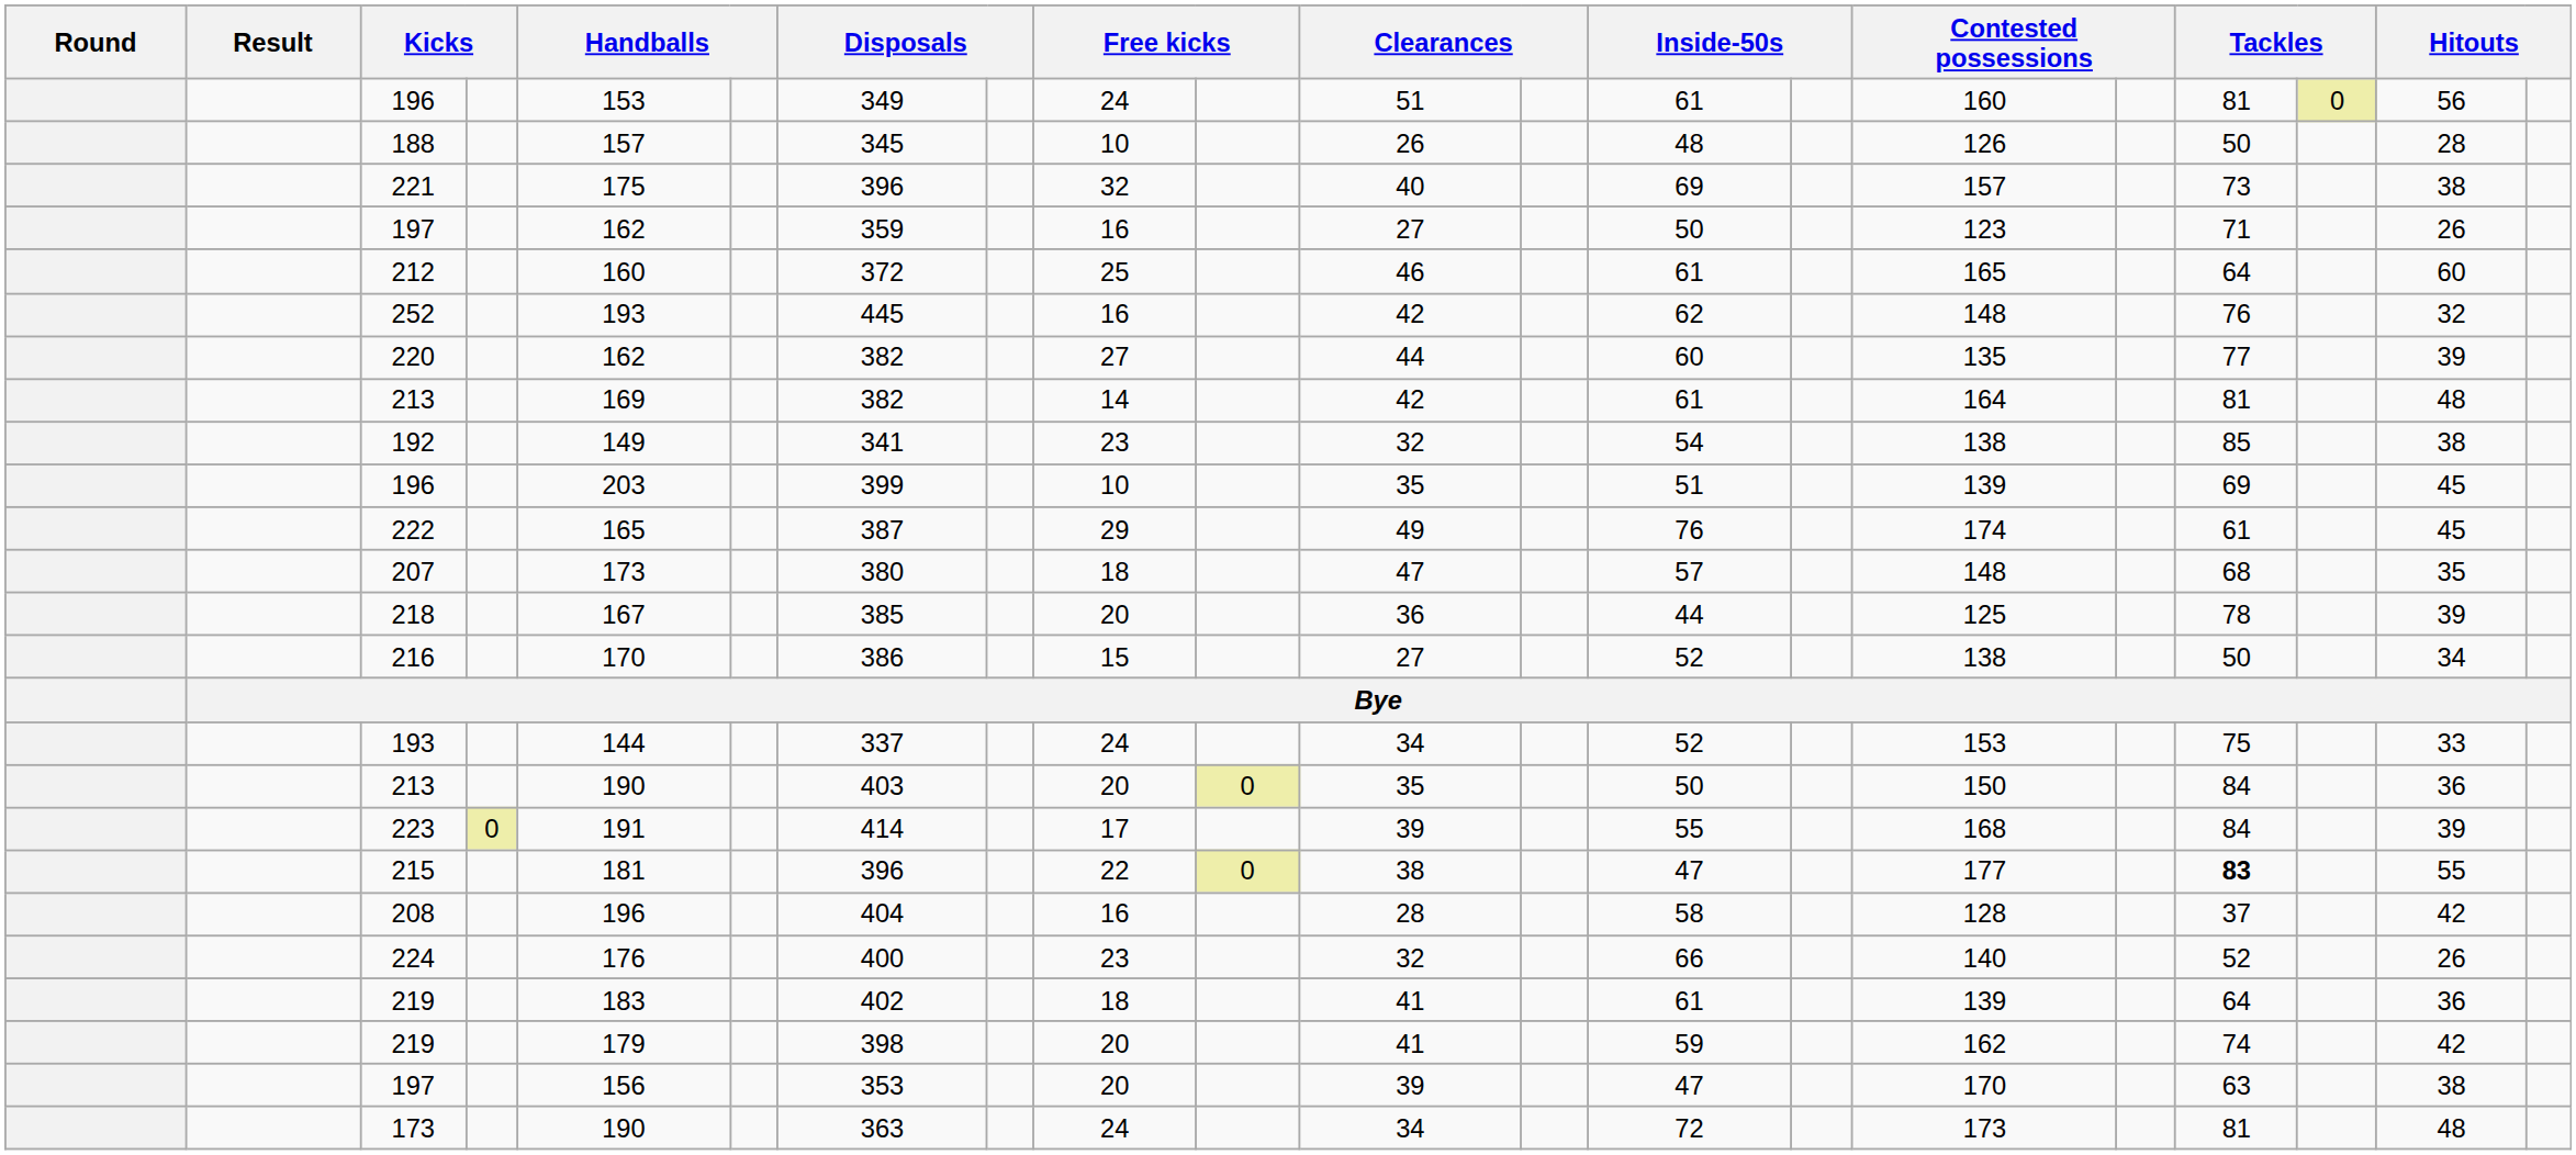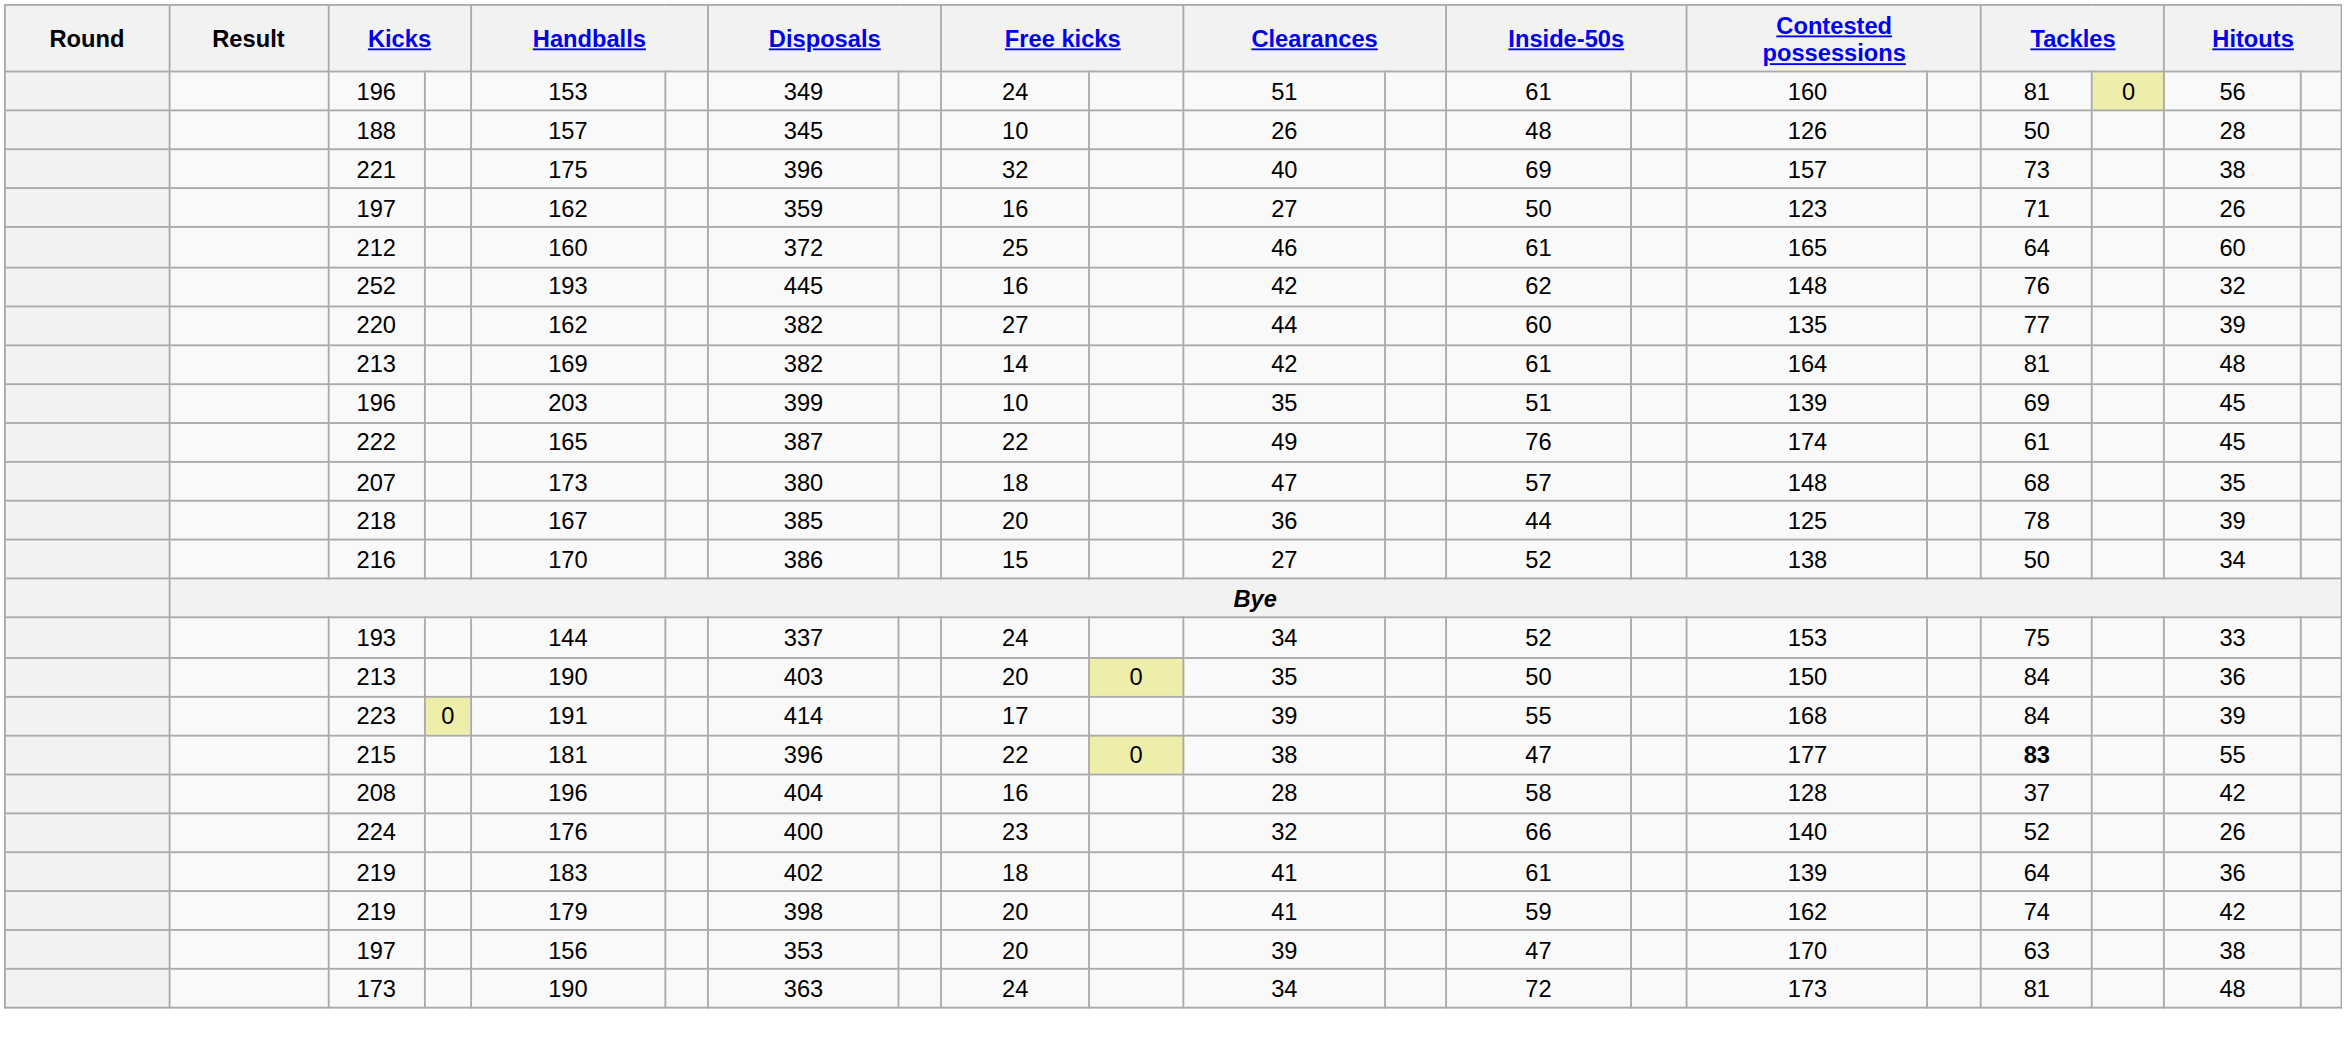 <table class="wikitable plainrowheaders" style="font-size:80%; width:100%; text-align:center;">
 <tr>
 <th scope="col" width:1em>Round</th>
 <th scope="col" width:1em>Result</th>
 <th scope="col" colspan="2" width:3em><a href='#'>Kicks</a></th>
 <th scope="col" colspan="2" width:3em><a href='#'>Handballs</a></th>
 <th scope="col" colspan="2" width:3em><a href='#'>Disposals</a></th>
 <th scope="col" colspan="2" width:3em><a href='#'>Free kicks</a></th>
 <th scope="col" colspan="2" width:3em><a href='#'>Clearances</a></th>
 <th scope="col" colspan="2" width:3em><a href='#'>Inside-50s</a></th>
 <th scope="col" colspan="2" width:3em><a href='#'>Contested<br>possessions</a></th>
 <th scope="col" colspan="2" width:3em><a href='#'>Tackles</a></th>
 <th scope="col" colspan="2" width:3em><a href='#'>Hitouts</a></th>
 </tr>
 <tr>
 <th scope="row"></th>
 <td></td>
 <td>196</td>
 <td></td>
 <td>153</td>
 <td></td>
 <td>349</td>
 <td></td>
 <td>24</td>
 <td></td>
 <td>51</td>
 <td></td>
 <td>61</td>
 <td></td>
 <td>160</td>
 <td></td>
 <td>81</td>
 <td style="background:#eea;">0</td>
 <td>56</td>
 <td></td>
 </tr>
 <tr>
 <th scope="row"></th>
 <td></td>
 <td>188</td>
 <td></td>
 <td>157</td>
 <td></td>
 <td>345</td>
 <td></td>
 <td>10</td>
 <td></td>
 <td>26</td>
 <td></td>
 <td>48</td>
 <td></td>
 <td>126</td>
 <td></td>
 <td>50</td>
 <td></td>
 <td>28</td>
 <td></td>
 </tr>
 <tr>
 <th scope="row"></th>
 <td></td>
 <td>221</td>
 <td></td>
 <td>175</td>
 <td></td>
 <td>396</td>
 <td></td>
 <td>32</td>
 <td></td>
 <td>40</td>
 <td></td>
 <td>69</td>
 <td></td>
 <td>157</td>
 <td></td>
 <td>73</td>
 <td></td>
 <td>38</td>
 <td></td>
 </tr>
 <tr>
 <th scope="row"></th>
 <td></td>
 <td>197</td>
 <td></td>
 <td>162</td>
 <td></td>
 <td>359</td>
 <td></td>
 <td>16</td>
 <td></td>
 <td>27</td>
 <td></td>
 <td>50</td>
 <td></td>
 <td>123</td>
 <td></td>
 <td>71</td>
 <td></td>
 <td>26</td>
 <td></td>
 </tr>
 <tr>
 <th scope="row"></th>
 <td></td>
 <td>212</td>
 <td></td>
 <td>160</td>
 <td></td>
 <td>372</td>
 <td></td>
 <td>25</td>
 <td></td>
 <td>46</td>
 <td></td>
 <td>61</td>
 <td></td>
 <td>165</td>
 <td></td>
 <td>64</td>
 <td></td>
 <td>60</td>
 <td></td>
 </tr>
 <tr>
 <th scope="row"></th>
 <td></td>
 <td>252</td>
 <td></td>
 <td>193</td>
 <td></td>
 <td>445</td>
 <td></td>
 <td>16</td>
 <td></td>
 <td>42</td>
 <td></td>
 <td>62</td>
 <td></td>
 <td>148</td>
 <td></td>
 <td>76</td>
 <td></td>
 <td>32</td>
 <td></td>
 </tr>
 <tr>
 <th scope="row"></th>
 <td></td>
 <td>220</td>
 <td></td>
 <td>162</td>
 <td></td>
 <td>382</td>
 <td></td>
 <td>27</td>
 <td></td>
 <td>44</td>
 <td></td>
 <td>60</td>
 <td></td>
 <td>135</td>
 <td></td>
 <td>77</td>
 <td></td>
 <td>39</td>
 <td></td>
 </tr>
 <tr>
 <th scope="row"></th>
 <td></td>
 <td>213</td>
 <td></td>
 <td>169</td>
 <td></td>
 <td>382</td>
 <td></td>
 <td>14</td>
 <td></td>
 <td>42</td>
 <td></td>
 <td>61</td>
 <td></td>
 <td>164</td>
 <td></td>
 <td>81</td>
 <td></td>
 <td>48</td>
 <td></td>
 </tr>
 <tr>
 <th scope="row"></th>
 <td></td>
-<td>192</td>
-<td></td>
-<td>149</td>
-<td></td>
-<td>341</td>
-<td></td>
-<td>23</td>
-<td></td>
-<td>32</td>
-<td></td>
-<td>54</td>
-<td></td>
-<td>138</td>
-<td></td>
-<td>85</td>
-<td></td>
-<td>38</td>
-<td></td>
-</tr>
-<tr>
-<th scope="row"></th>
-<td></td>
 <td>196</td>
 <td></td>
 <td>203</td>
 <td></td>
 <td>399</td>
 <td></td>
 <td>10</td>
 <td></td>
 <td>35</td>
 <td></td>
 <td>51</td>
 <td></td>
 <td>139</td>
 <td></td>
 <td>69</td>
 <td></td>
 <td>45</td>
 <td></td>
 </tr>
 <tr>
 <th scope="row"></th>
 <td></td>
 <td>222</td>
 <td></td>
 <td>165</td>
 <td></td>
 <td>387</td>
 <td></td>
-<td>29</td>
+<td>22</td>
 <td></td>
 <td>49</td>
 <td></td>
 <td>76</td>
 <td></td>
 <td>174</td>
 <td></td>
 <td>61</td>
 <td></td>
 <td>45</td>
 <td></td>
 </tr>
 <tr>
 <th scope="row"></th>
 <td></td>
 <td>207</td>
 <td></td>
 <td>173</td>
 <td></td>
 <td>380</td>
 <td></td>
 <td>18</td>
 <td></td>
 <td>47</td>
 <td></td>
 <td>57</td>
 <td></td>
 <td>148</td>
 <td></td>
 <td>68</td>
 <td></td>
 <td>35</td>
 <td></td>
 </tr>
 <tr>
 <th scope="row"></th>
 <td></td>
 <td>218</td>
 <td></td>
 <td>167</td>
 <td></td>
 <td>385</td>
 <td></td>
 <td>20</td>
 <td></td>
 <td>36</td>
 <td></td>
 <td>44</td>
 <td></td>
 <td>125</td>
 <td></td>
 <td>78</td>
 <td></td>
 <td>39</td>
 <td></td>
 </tr>
 <tr>
 <th scope="row"></th>
 <td></td>
 <td>216</td>
 <td></td>
 <td>170</td>
 <td></td>
 <td>386</td>
 <td></td>
 <td>15</td>
 <td></td>
 <td>27</td>
 <td></td>
 <td>52</td>
 <td></td>
 <td>138</td>
 <td></td>
 <td>50</td>
 <td></td>
 <td>34</td>
 <td></td>
 </tr>
 <tr>
 <th scope="row"></th>
 <th colspan=19><span><em>Bye</em></span></th>
 </tr>
 <tr>
 <th scope="row"></th>
 <td></td>
 <td>193</td>
 <td></td>
 <td>144</td>
 <td></td>
 <td>337</td>
 <td></td>
 <td>24</td>
 <td></td>
 <td>34</td>
 <td></td>
 <td>52</td>
 <td></td>
 <td>153</td>
 <td></td>
 <td>75</td>
 <td></td>
 <td>33</td>
 <td></td>
 </tr>
 <tr>
 <th scope="row"></th>
 <td></td>
 <td>213</td>
 <td></td>
 <td>190</td>
 <td></td>
 <td>403</td>
 <td></td>
 <td>20</td>
 <td style="background:#eea;">0</td>
 <td>35</td>
 <td></td>
 <td>50</td>
 <td></td>
 <td>150</td>
 <td></td>
 <td>84</td>
 <td></td>
 <td>36</td>
 <td></td>
 </tr>
 <tr>
 <th scope="row"></th>
 <td></td>
 <td>223</td>
 <td style="background:#eea;">0</td>
 <td>191</td>
 <td></td>
 <td>414</td>
 <td></td>
 <td>17</td>
 <td></td>
 <td>39</td>
 <td></td>
 <td>55</td>
 <td></td>
 <td>168</td>
 <td></td>
 <td>84</td>
 <td></td>
 <td>39</td>
 <td></td>
 </tr>
 <tr>
 <th scope="row"></th>
 <td></td>
 <td>215</td>
 <td></td>
 <td>181</td>
 <td></td>
 <td>396</td>
 <td></td>
 <td>22</td>
 <td style="background:#eea;">0</td>
 <td>38</td>
 <td></td>
 <td>47</td>
 <td></td>
 <td>177</td>
 <td></td>
 <td><strong>83</strong></td>
 <td></td>
 <td>55</td>
 <td></td>
 </tr>
 <tr>
 <th scope="row"></th>
 <td></td>
 <td>208</td>
 <td></td>
 <td>196</td>
 <td></td>
 <td>404</td>
 <td></td>
 <td>16</td>
 <td></td>
 <td>28</td>
 <td></td>
 <td>58</td>
 <td></td>
 <td>128</td>
 <td></td>
 <td>37</td>
 <td></td>
 <td>42</td>
 <td></td>
 </tr>
 <tr>
 <th scope="row"></th>
 <td></td>
 <td>224</td>
 <td></td>
 <td>176</td>
 <td></td>
 <td>400</td>
 <td></td>
 <td>23</td>
 <td></td>
 <td>32</td>
 <td></td>
 <td>66</td>
 <td></td>
 <td>140</td>
 <td></td>
 <td>52</td>
 <td></td>
 <td>26</td>
 <td></td>
 </tr>
 <tr>
 <th scope="row"></th>
 <td></td>
 <td>219</td>
 <td></td>
 <td>183</td>
 <td></td>
 <td>402</td>
 <td></td>
 <td>18</td>
 <td></td>
 <td>41</td>
 <td></td>
 <td>61</td>
 <td></td>
 <td>139</td>
 <td></td>
 <td>64</td>
 <td></td>
 <td>36</td>
 <td></td>
 </tr>
 <tr>
 <th scope="row"></th>
 <td></td>
 <td>219</td>
 <td></td>
 <td>179</td>
 <td></td>
 <td>398</td>
 <td></td>
 <td>20</td>
 <td></td>
 <td>41</td>
 <td></td>
 <td>59</td>
 <td></td>
 <td>162</td>
 <td></td>
 <td>74</td>
 <td></td>
 <td>42</td>
 <td></td>
 </tr>
 <tr>
 <th scope="row"></th>
 <td></td>
 <td>197</td>
 <td></td>
 <td>156</td>
 <td></td>
 <td>353</td>
 <td></td>
 <td>20</td>
 <td></td>
 <td>39</td>
 <td></td>
 <td>47</td>
 <td></td>
 <td>170</td>
 <td></td>
 <td>63</td>
 <td></td>
 <td>38</td>
 <td></td>
 </tr>
 <tr>
 <th scope="row"></th>
 <td></td>
 <td>173</td>
 <td></td>
 <td>190</td>
 <td></td>
 <td>363</td>
 <td></td>
 <td>24</td>
 <td></td>
 <td>34</td>
 <td></td>
 <td>72</td>
 <td></td>
 <td>173</td>
 <td></td>
 <td>81</td>
 <td></td>
 <td>48</td>
 <td></td>
 </tr>
 </table>
